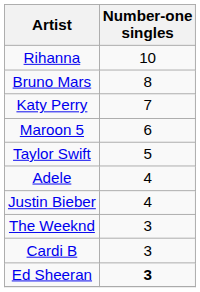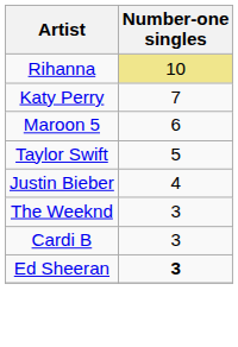 <table class="wikitable sortable" border="1" style="text-align: center;">
 <tr>
 <th>Artist</th>
 <th>Number-one<br>singles</th>
 </tr>
 <tr>
 <td><a href='#'>Rihanna</a></td>
-<td>10</td>
-</tr>
-<tr>
-<td><a href='#'>Bruno Mars</a></td>
-<td>8</td>
+<td style="background: khaki;">10</td>
 </tr>
 <tr>
 <td><a href='#'>Katy Perry</a></td>
 <td>7</td>
 </tr>
 <tr>
 <td><a href='#'>Maroon 5</a></td>
 <td>6</td>
 </tr>
 <tr>
 <td><a href='#'>Taylor Swift</a></td>
 <td>5</td>
-</tr>
-<tr>
-<td><a href='#'>Adele</a></td>
-<td>4</td>
 </tr>
 <tr>
 <td><a href='#'>Justin Bieber</a></td>
 <td>4</td>
 </tr>
 <tr>
 <td><a href='#'>The Weeknd</a></td>
 <td>3</td>
 </tr>
 <tr>
 <td><a href='#'>Cardi B</a></td>
 <td>3</td>
 </tr>
 <tr>
 <td><a href='#'>Ed Sheeran</a></td>
 <td><strong>3</strong></td>
 </tr>
 <tr>
 </tr>
 </table>
